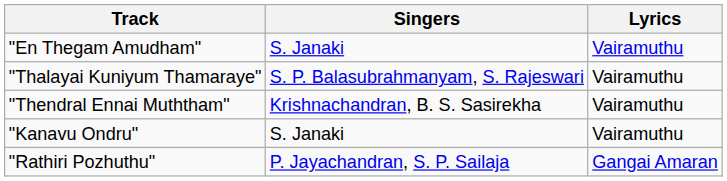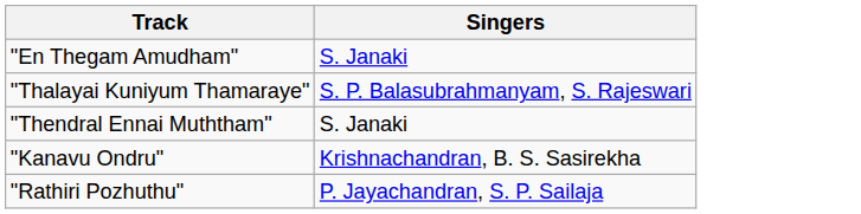 <table class="wikitable sortable" style="font-size:95%;">
 <tr>
 <th>Track</th>
 <th>Singers</th>
-<th>Lyrics</th>
 </tr>
 <tr>
 <td>"En Thegam Amudham"</td>
 <td><a href='#'>S. Janaki</a></td>
-<td><a href='#'>Vairamuthu</a></td>
 </tr>
 <tr>
 <td>"Thalayai Kuniyum Thamaraye"</td>
 <td><a href='#'>S. P. Balasubrahmanyam</a>, <a href='#'>S. Rajeswari</a></td>
-<td>Vairamuthu</td>
 </tr>
 <tr>
 <td>"Thendral Ennai Muththam"</td>
-<td><a href='#'>Krishnachandran</a>, B. S. Sasirekha</td>
-<td>Vairamuthu</td>
+<td>S. Janaki</td>
 </tr>
 <tr>
 <td>"Kanavu Ondru"</td>
-<td>S. Janaki</td>
-<td>Vairamuthu</td>
+<td><a href='#'>Krishnachandran</a>, B. S. Sasirekha</td>
 </tr>
 <tr>
 <td>"Rathiri Pozhuthu"</td>
 <td><a href='#'>P. Jayachandran</a>, <a href='#'>S. P. Sailaja</a></td>
-<td><a href='#'>Gangai Amaran</a></td>
 </tr>
 </table>
